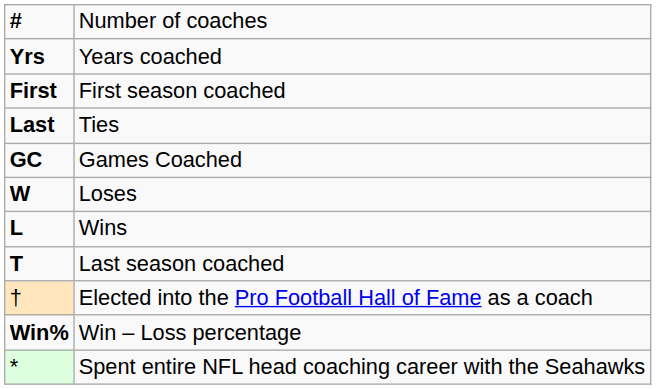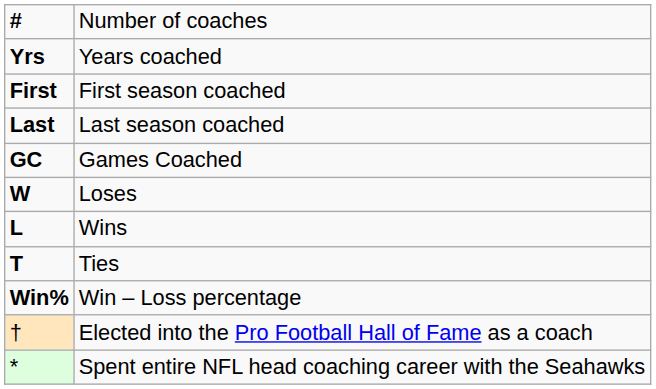 <table class="wikitable">
 <tr>
 <td><strong>#</strong></td>
 <td>Number of coaches</td>
 </tr>
 <tr>
 <td><strong>Yrs</strong></td>
 <td>Years coached</td>
 </tr>
 <tr>
 <td><strong>First</strong></td>
 <td>First season coached</td>
 </tr>
 <tr>
 <td><strong>Last</strong></td>
-<td>Ties</td>
+<td>Last season coached</td>
 </tr>
 <tr>
 <td><strong>GC</strong></td>
 <td>Games Coached</td>
 </tr>
 <tr>
 <td><strong>W</strong></td>
 <td>Loses</td>
 </tr>
 <tr>
 <td><strong>L</strong></td>
 <td>Wins</td>
 </tr>
 <tr>
 <td><strong>T</strong></td>
-<td>Last season coached</td>
+<td>Ties</td>
+</tr>
+<tr>
+<td><strong>Win%</strong></td>
+<td>Win – Loss percentage</td>
 </tr>
 <tr>
 <td style="background-color:#FFE6BD">†</td>
 <td>Elected into the <a href='#'>Pro Football Hall of Fame</a> as a coach<br></td>
 </tr>
 <tr>
-<td><strong>Win%</strong></td>
-<td>Win – Loss percentage</td>
-</tr>
-<tr>
 <td style="background-color:#ddffdd">*</td>
 <td>Spent entire NFL head coaching career with the Seahawks</td>
 </tr>
 </table>
